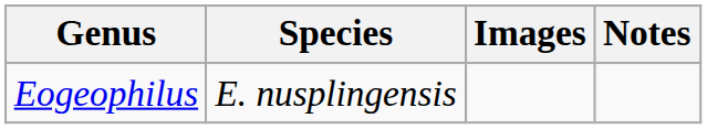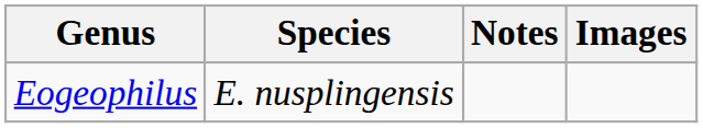 <table class="wikitable">
 <tr>
 <th>Genus</th>
 <th>Species</th>
+<th>Notes</th>
 <th>Images</th>
-<th>Notes</th>
 </tr>
 <tr>
 <td><em><a href='#'>Eogeophilus</a></em></td>
 <td><em>E. nusplingensis</em></td>
 <td></td>
 <td></td>
 </tr>
 </table>
